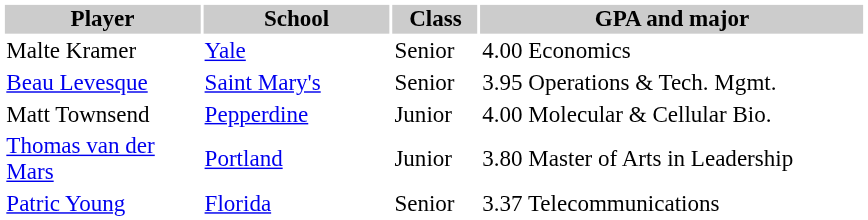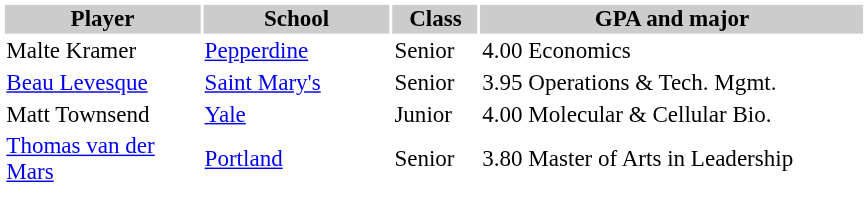 <table style="width:600px" "border:'1' 'solid' 'gray' ">
 <tr>
 <th style="background:#ccc; width:23%;">Player</th>
 <th style="background:#ccc; width:22%;">School</th>
 <th style="background:#ccc; width:10%;">Class</th>
 <th style="background:#ccc; width:45%;">GPA and major</th>
 </tr>
 <tr>
 <td>Malte Kramer</td>
-<td><a href='#'>Yale</a></td>
+<td><a href='#'>Pepperdine</a></td>
 <td>Senior</td>
 <td>4.00 Economics</td>
 </tr>
 <tr>
 <td><a href='#'>Beau Levesque</a></td>
 <td><a href='#'>Saint Mary's</a></td>
 <td>Senior</td>
 <td>3.95 Operations & Tech. Mgmt.</td>
 </tr>
 <tr>
 <td>Matt Townsend</td>
-<td><a href='#'>Pepperdine</a></td>
+<td><a href='#'>Yale</a></td>
 <td>Junior</td>
 <td>4.00 Molecular & Cellular Bio.</td>
 </tr>
 <tr>
 <td><a href='#'>Thomas van der Mars</a></td>
 <td><a href='#'>Portland</a></td>
-<td>Junior</td>
+<td>Senior</td>
 <td>3.80 Master of Arts in Leadership</td>
 </tr>
-<tr>
-<td><a href='#'>Patric Young</a></td>
-<td><a href='#'>Florida</a></td>
-<td>Senior</td>
-<td>3.37 Telecommunications</td>
-</tr>
 </table>
